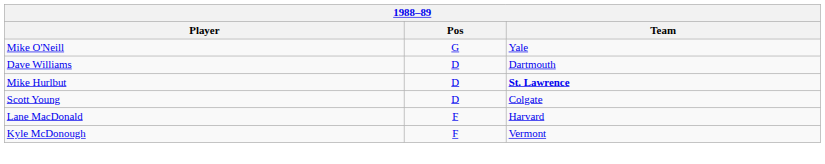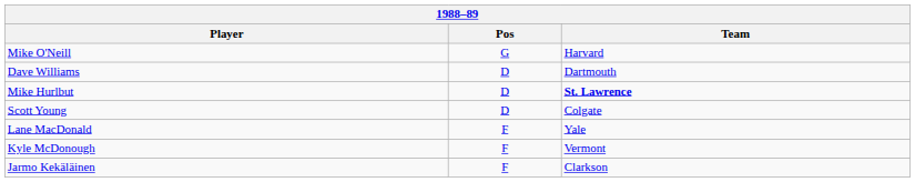 <table class="wikitable" width=95%>
 <tr>
 <th colspan=3><a href='#'>1988–89</a></th>
 </tr>
 <tr>
 <th>Player</th>
 <th>Pos</th>
 <th>Team</th>
 </tr>
 <tr>
 <td><a href='#'>Mike O'Neill</a></td>
 <td align=center><a href='#'>G</a></td>
-<td><a href='#'>Yale</a></td>
+<td><a href='#'>Harvard</a></td>
 </tr>
 <tr>
 <td><a href='#'>Dave Williams</a></td>
 <td align=center><a href='#'>D</a></td>
 <td><a href='#'>Dartmouth</a></td>
 </tr>
 <tr>
 <td><a href='#'>Mike Hurlbut</a></td>
 <td align=center><a href='#'>D</a></td>
 <td><strong><a href='#'>St. Lawrence</a></strong></td>
 </tr>
 <tr>
 <td><a href='#'>Scott Young</a></td>
 <td align=center><a href='#'>D</a></td>
 <td><a href='#'>Colgate</a></td>
 </tr>
 <tr>
 <td><a href='#'>Lane MacDonald</a></td>
 <td align=center><a href='#'>F</a></td>
-<td><a href='#'>Harvard</a></td>
+<td><a href='#'>Yale</a></td>
 </tr>
 <tr>
 <td><a href='#'>Kyle McDonough</a></td>
 <td align=center><a href='#'>F</a></td>
 <td><a href='#'>Vermont</a></td>
 </tr>
+<tr>
+<td><a href='#'>Jarmo Kekäläinen</a></td>
+<td align=center><a href='#'>F</a></td>
+<td><a href='#'>Clarkson</a></td>
+</tr>
 </table>
